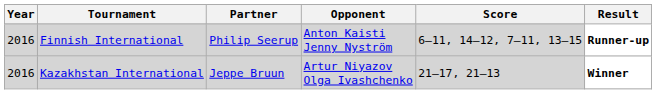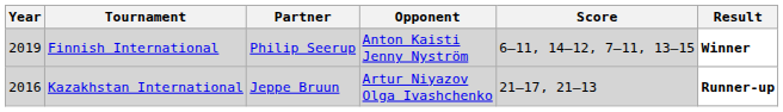 <table class="sortable wikitable" style="font-size: 90%;">
 <tr>
 <th>Year</th>
 <th>Tournament</th>
 <th>Partner</th>
 <th>Opponent</th>
 <th>Score</th>
 <th>Result</th>
 </tr>
 <tr style="background:#D5D5D5">
-<td align="center">2016</td>
+<td align="center">2019</td>
 <td align="left"><a href='#'>Finnish International</a></td>
 <td align="left"> <a href='#'>Philip Seerup</a></td>
 <td align="left"> <a href='#'>Anton Kaisti</a> <br>  <a href='#'>Jenny Nyström</a></td>
 <td align="left">6–11, 14–12, 7–11, 13–15</td>
-<td style="text-align:left; background:white"> <strong>Runner-up</strong></td>
+<td style="text-align:left; background:white"> <strong>Winner</strong></td>
 </tr>
 <tr style="background:#D5D5D5">
 <td align="center">2016</td>
 <td align="left"><a href='#'>Kazakhstan International</a></td>
 <td align="left"> <a href='#'>Jeppe Bruun</a></td>
 <td align="left"> <a href='#'>Artur Niyazov</a> <br> <a href='#'>Olga Ivashchenko</a></td>
 <td align="left">21–17, 21–13</td>
-<td style="text-align:left; background:white"> <strong>Winner</strong></td>
+<td style="text-align:left; background:white"> <strong>Runner-up</strong></td>
 </tr>
 </table>
